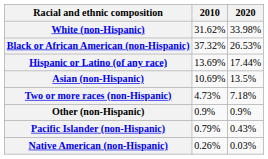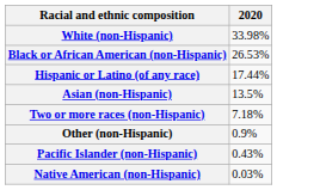 <table class="wikitable sortable collapsible" style="font-size: 90%;">
 <tr>
 <th>Racial and ethnic composition</th>
-<th>2010</th>
 <th>2020</th>
 </tr>
 <tr>
 <th><a href='#'>White (non-Hispanic)</a></th>
-<td>31.62%</td>
 <td>33.98%</td>
 </tr>
 <tr>
 <th><a href='#'>Black or African American (non-Hispanic)</a></th>
-<td>37.32%</td>
 <td>26.53%</td>
 </tr>
 <tr>
 <th><a href='#'>Hispanic or Latino (of any race)</a></th>
-<td>13.69%</td>
 <td>17.44%</td>
 </tr>
 <tr>
 <th><a href='#'>Asian (non-Hispanic)</a></th>
-<td>10.69%</td>
 <td>13.5%</td>
 </tr>
 <tr>
 <th><a href='#'>Two or more races (non-Hispanic)</a></th>
-<td>4.73%</td>
 <td>7.18%</td>
 </tr>
 <tr>
 <th>Other (non-Hispanic)</th>
 <td>0.9%</td>
-<td>0.9%</td>
 </tr>
 <tr>
 <th><a href='#'>Pacific Islander (non-Hispanic)</a></th>
-<td>0.79%</td>
 <td>0.43%</td>
 </tr>
 <tr>
 <th><a href='#'>Native American (non-Hispanic)</a></th>
-<td>0.26%</td>
 <td>0.03%</td>
 </tr>
 </table>
